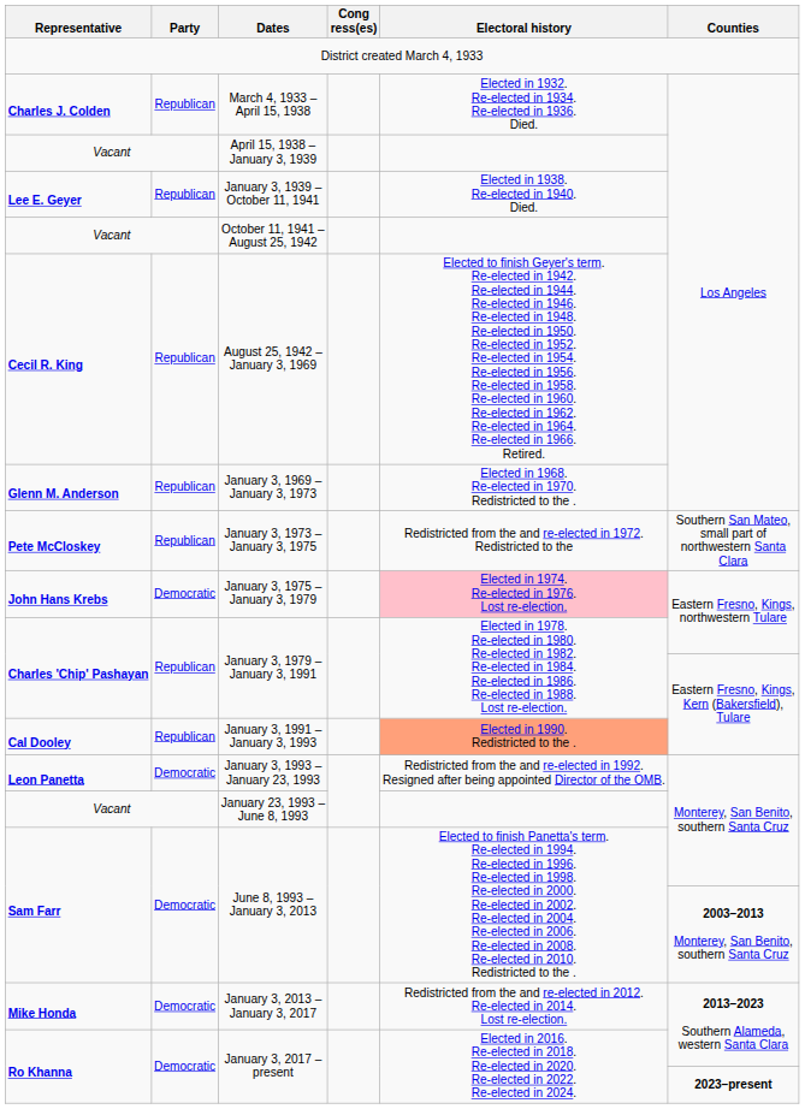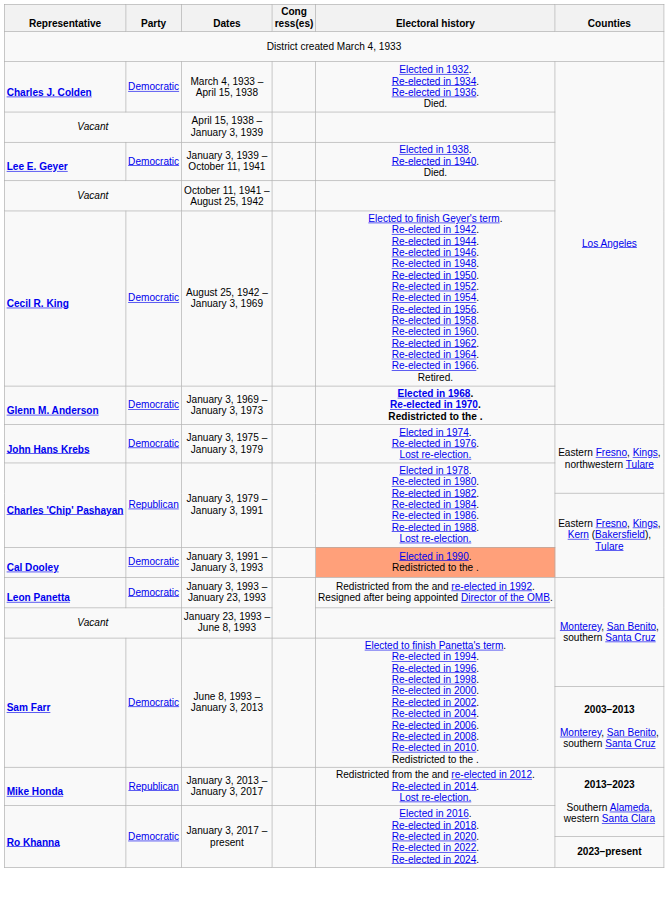 <table class=wikitable style="text-align:center">
 <tr valign=bottom>
 <th>Representative</th>
 <th>Party</th>
 <th>Dates</th>
 <th>Cong<br>ress(es)</th>
 <th>Electoral history</th>
 <th width=165px>Counties</th>
 </tr>
 <tr style="height:3em">
 <td colspan=6>District created March 4, 1933</td>
 </tr>
 <tr style="height:3em">
 <td align=left> <br> <strong><a href='#'>Charles J. Colden</a></strong><br></td>
-<td><a href='#'>Republican</a></td>
+<td><a href='#'>Democratic</a></td>
 <td nowrap>March 4, 1933 –<br>April 15, 1938</td>
 <td></td>
 <td><a href='#'>Elected in 1932</a>.<br><a href='#'>Re-elected in 1934</a>.<br><a href='#'>Re-elected in 1936</a>.<br>Died.</td>
 <td rowspan=6><a href='#'>Los Angeles</a></td>
 </tr>
 <tr style="height:3em">
 <td colspan=2><em>Vacant</em></td>
 <td nowrap>April 15, 1938 –<br>January 3, 1939</td>
 <td></td>
 </tr>
 <tr style="height:3em">
 <td align=left><br><strong><a href='#'>Lee E. Geyer</a></strong><br></td>
-<td><a href='#'>Republican</a></td>
+<td><a href='#'>Democratic</a></td>
 <td nowrap>January 3, 1939 –<br>October 11, 1941</td>
 <td></td>
 <td><a href='#'>Elected in 1938</a>.<br><a href='#'>Re-elected in 1940</a>.<br>Died.</td>
 </tr>
 <tr style="height:3em">
 <td colspan=2><em>Vacant</em></td>
 <td nowrap>October 11, 1941 –<br>August 25, 1942</td>
 <td></td>
 </tr>
 <tr style="height:3em">
 <td align=left><br><strong><a href='#'>Cecil R. King</a></strong><br></td>
-<td><a href='#'>Republican</a></td>
+<td><a href='#'>Democratic</a></td>
 <td nowrap>August 25, 1942 –<br>January 3, 1969</td>
 <td></td>
 <td><a href='#'>Elected to finish Geyer's term</a>.<br><a href='#'>Re-elected in 1942</a>.<br><a href='#'>Re-elected in 1944</a>.<br><a href='#'>Re-elected in 1946</a>.<br><a href='#'>Re-elected in 1948</a>.<br><a href='#'>Re-elected in 1950</a>.<br><a href='#'>Re-elected in 1952</a>.<br><a href='#'>Re-elected in 1954</a>.<br><a href='#'>Re-elected in 1956</a>.<br><a href='#'>Re-elected in 1958</a>.<br><a href='#'>Re-elected in 1960</a>.<br><a href='#'>Re-elected in 1962</a>.<br><a href='#'>Re-elected in 1964</a>.<br><a href='#'>Re-elected in 1966</a>.<br>Retired.</td>
 </tr>
 <tr style="height:3em">
 <td align=left><br><strong><a href='#'>Glenn M. Anderson</a></strong><br></td>
-<td><a href='#'>Republican</a></td>
+<td><a href='#'>Democratic</a></td>
 <td nowrap>January 3, 1969 –<br>January 3, 1973</td>
 <td></td>
-<td><a href='#'>Elected in 1968</a>.<br><a href='#'>Re-elected in 1970</a>.<br>Redistricted to the .</td>
-</tr>
-<tr style="height:3em">
-<td align=left><br><strong><a href='#'>Pete McCloskey</a></strong><br></td>
-<td><a href='#'>Republican</a></td>
-<td nowrap>January 3, 1973 –<br>January 3, 1975</td>
-<td></td>
-<td>Redistricted from the  and <a href='#'>re-elected in 1972</a>.<br>Redistricted to the </td>
-<td>Southern <a href='#'>San Mateo</a>, small part of northwestern <a href='#'>Santa Clara</a></td>
+<td><strong><a href='#'>Elected in 1968</a>.<br><a href='#'>Re-elected in 1970</a>.<br>Redistricted to the .</strong></td>
 </tr>
 <tr style="height:3em">
 <td align=left><br><strong><a href='#'>John Hans Krebs</a></strong><br></td>
 <td><a href='#'>Democratic</a></td>
 <td nowrap>January 3, 1975 –<br>January 3, 1979</td>
 <td></td>
-<td style="background: pink;"><a href='#'>Elected in 1974</a>.<br><a href='#'>Re-elected in 1976</a>.<br><a href='#'>Lost re-election.</a></td>
+<td><a href='#'>Elected in 1974</a>.<br><a href='#'>Re-elected in 1976</a>.<br><a href='#'>Lost re-election.</a></td>
 <td rowspan=2>Eastern <a href='#'>Fresno</a>, <a href='#'>Kings</a>, northwestern <a href='#'>Tulare</a></td>
 </tr>
 <tr style="height:3em">
 <td rowspan=2 align=left><br><strong><a href='#'>Charles 'Chip' Pashayan</a></strong><br></td>
 <td rowspan=2 ><a href='#'>Republican</a></td>
 <td nowrap rowspan=2>January 3, 1979 –<br>January 3, 1991</td>
 <td rowspan=2></td>
 <td rowspan=2><a href='#'>Elected in 1978</a>.<br><a href='#'>Re-elected in 1980</a>. <br> <a href='#'>Re-elected in 1982</a>.<br><a href='#'>Re-elected in 1984</a>.<br><a href='#'>Re-elected in 1986</a>.<br><a href='#'>Re-elected in 1988</a>.<br><a href='#'>Lost re-election.</a></td>
 </tr>
 <tr style="height:3em">
 <td rowspan=2>Eastern <a href='#'>Fresno</a>, <a href='#'>Kings</a>, <a href='#'>Kern</a> (<a href='#'>Bakersfield</a>), <a href='#'>Tulare</a></td>
 </tr>
 <tr style="height:3em">
 <td align=left><br><strong><a href='#'>Cal Dooley</a></strong><br></td>
-<td><a href='#'>Republican</a></td>
+<td><a href='#'>Democratic</a></td>
 <td nowrap>January 3, 1991 –<br>January 3, 1993</td>
 <td></td>
 <td style="background: lightsalmon;"><a href='#'>Elected in 1990</a>.<br>Redistricted to the .</td>
 </tr>
 <tr style="height:3em">
 <td align=left><br><strong><a href='#'>Leon Panetta</a></strong><br></td>
 <td><a href='#'>Democratic</a></td>
 <td nowrap>January 3, 1993 –<br>January 23, 1993</td>
 <td rowspan=2></td>
 <td>Redistricted from the  and <a href='#'>re-elected in 1992</a>.<br>Resigned after being appointed <a href='#'>Director of the OMB</a>.</td>
 <td rowspan=3><a href='#'>Monterey</a>, <a href='#'>San Benito</a>, southern <a href='#'>Santa Cruz</a></td>
 </tr>
 <tr style="height:3em">
 <td colspan=2><em>Vacant</em></td>
 <td nowrap>January 23, 1993 –<br>June 8, 1993</td>
 </tr>
 <tr style="height:3em">
 <td rowspan=2 align=left><br><strong><a href='#'>Sam Farr</a></strong><br></td>
 <td rowspan=2 ><a href='#'>Democratic</a></td>
 <td rowspan=2 nowrap>June 8, 1993 –<br>January 3, 2013</td>
 <td rowspan=2></td>
 <td rowspan=2><a href='#'>Elected to finish Panetta's term</a>.<br><a href='#'>Re-elected in 1994</a>.<br><a href='#'>Re-elected in 1996</a>.<br><a href='#'>Re-elected in 1998</a>.<br><a href='#'>Re-elected in 2000</a>.<br><a href='#'>Re-elected in 2002</a>.<br><a href='#'>Re-elected in 2004</a>.<br><a href='#'>Re-elected in 2006</a>.<br><a href='#'>Re-elected in 2008</a>.<br><a href='#'>Re-elected in 2010</a>.<br>Redistricted to the .</td>
 </tr>
 <tr style="height:3em">
 <td><strong>2003–2013</strong><br><br><a href='#'>Monterey</a>, <a href='#'>San Benito</a>, southern <a href='#'>Santa Cruz</a></td>
 </tr>
 <tr style="height:3em">
 <td align=left><br><strong><a href='#'>Mike Honda</a></strong><br></td>
-<td><a href='#'>Democratic</a></td>
+<td><a href='#'>Republican</a></td>
 <td nowrap>January 3, 2013 –<br>January 3, 2017</td>
 <td></td>
 <td>Redistricted from the  and <a href='#'>re-elected in 2012</a>.<br><a href='#'>Re-elected in 2014</a>.<br><a href='#'>Lost re-election.</a></td>
 <td rowspan=2><strong>2013–2023</strong><br><br>Southern <a href='#'>Alameda</a>, western <a href='#'>Santa Clara</a></td>
 </tr>
 <tr style="height:3em">
 <td rowspan=2 align=left><br><strong><a href='#'>Ro Khanna</a></strong><br></td>
 <td rowspan=2 ><a href='#'>Democratic</a></td>
 <td rowspan=2 nowrap>January 3, 2017 –<br>present</td>
 <td rowspan=2></td>
 <td rowspan=2><a href='#'>Elected in 2016</a>.<br><a href='#'>Re-elected in 2018</a>.<br><a href='#'>Re-elected in 2020</a>.<br><a href='#'>Re-elected in 2022</a>.<br><a href='#'>Re-elected in 2024</a>.</td>
 </tr>
 <tr style="height:3em">
 <td><strong>2023–present</strong><br></td>
 </tr>
 </table>
